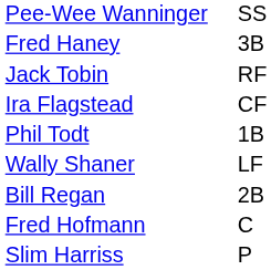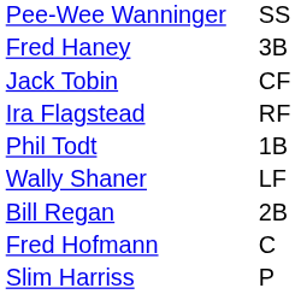 <table>
 <tr>
 <td><a href='#'>Pee-Wee Wanninger</a>    </td>
 <td>SS</td>
 </tr>
 <tr>
 <td><a href='#'>Fred Haney</a></td>
 <td>3B</td>
 </tr>
 <tr>
 <td><a href='#'>Jack Tobin</a></td>
-<td>RF</td>
+<td>CF</td>
 </tr>
 <tr>
 <td><a href='#'>Ira Flagstead</a></td>
-<td>CF</td>
+<td>RF</td>
 </tr>
 <tr>
 <td><a href='#'>Phil Todt</a></td>
 <td>1B</td>
 </tr>
 <tr>
 <td><a href='#'>Wally Shaner</a></td>
 <td>LF</td>
 </tr>
 <tr>
 <td><a href='#'>Bill Regan</a></td>
 <td>2B</td>
 </tr>
 <tr>
 <td><a href='#'>Fred Hofmann</a></td>
 <td>C</td>
 </tr>
 <tr>
 <td><a href='#'>Slim Harriss</a></td>
 <td>P</td>
 </tr>
 </table>
